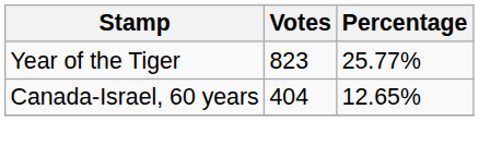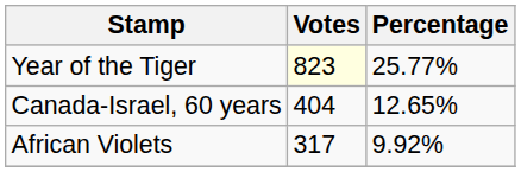 <table class="wikitable sortable">
 <tr>
 <th>Stamp</th>
 <th>Votes</th>
 <th>Percentage</th>
 </tr>
 <tr>
 <td>Year of the Tiger</td>
-<td>823</td>
+<td style="background: lightyellow;">823</td>
 <td>25.77%</td>
 </tr>
 <tr>
 <td>Canada-Israel, 60 years</td>
 <td>404</td>
 <td>12.65%</td>
 </tr>
 <tr>
+<td>African Violets</td>
+<td>317</td>
+<td>9.92%</td>
+</tr>
+<tr>
 </tr>
 </table>
